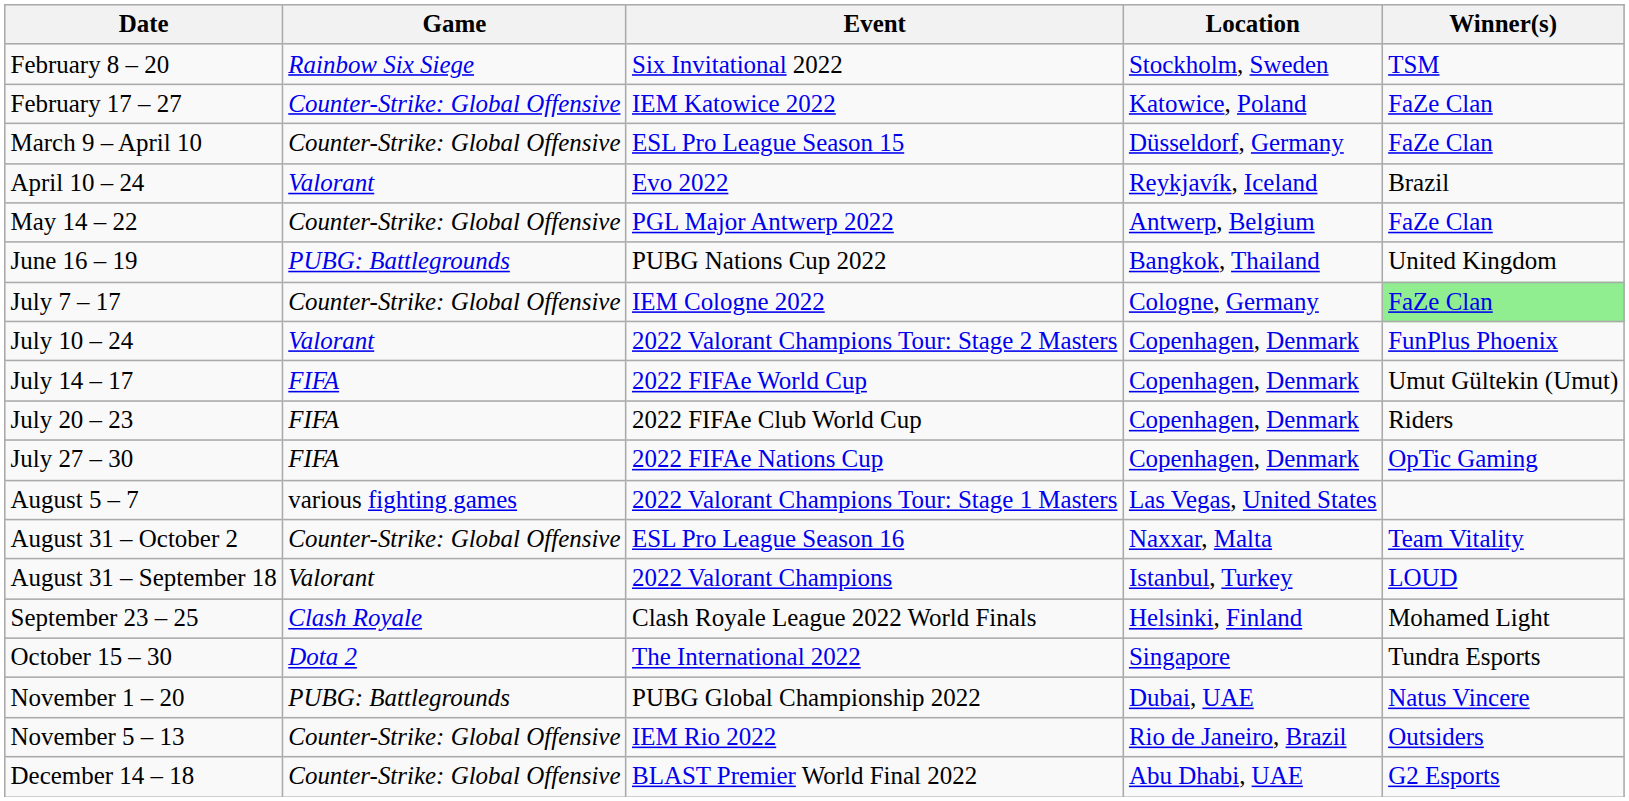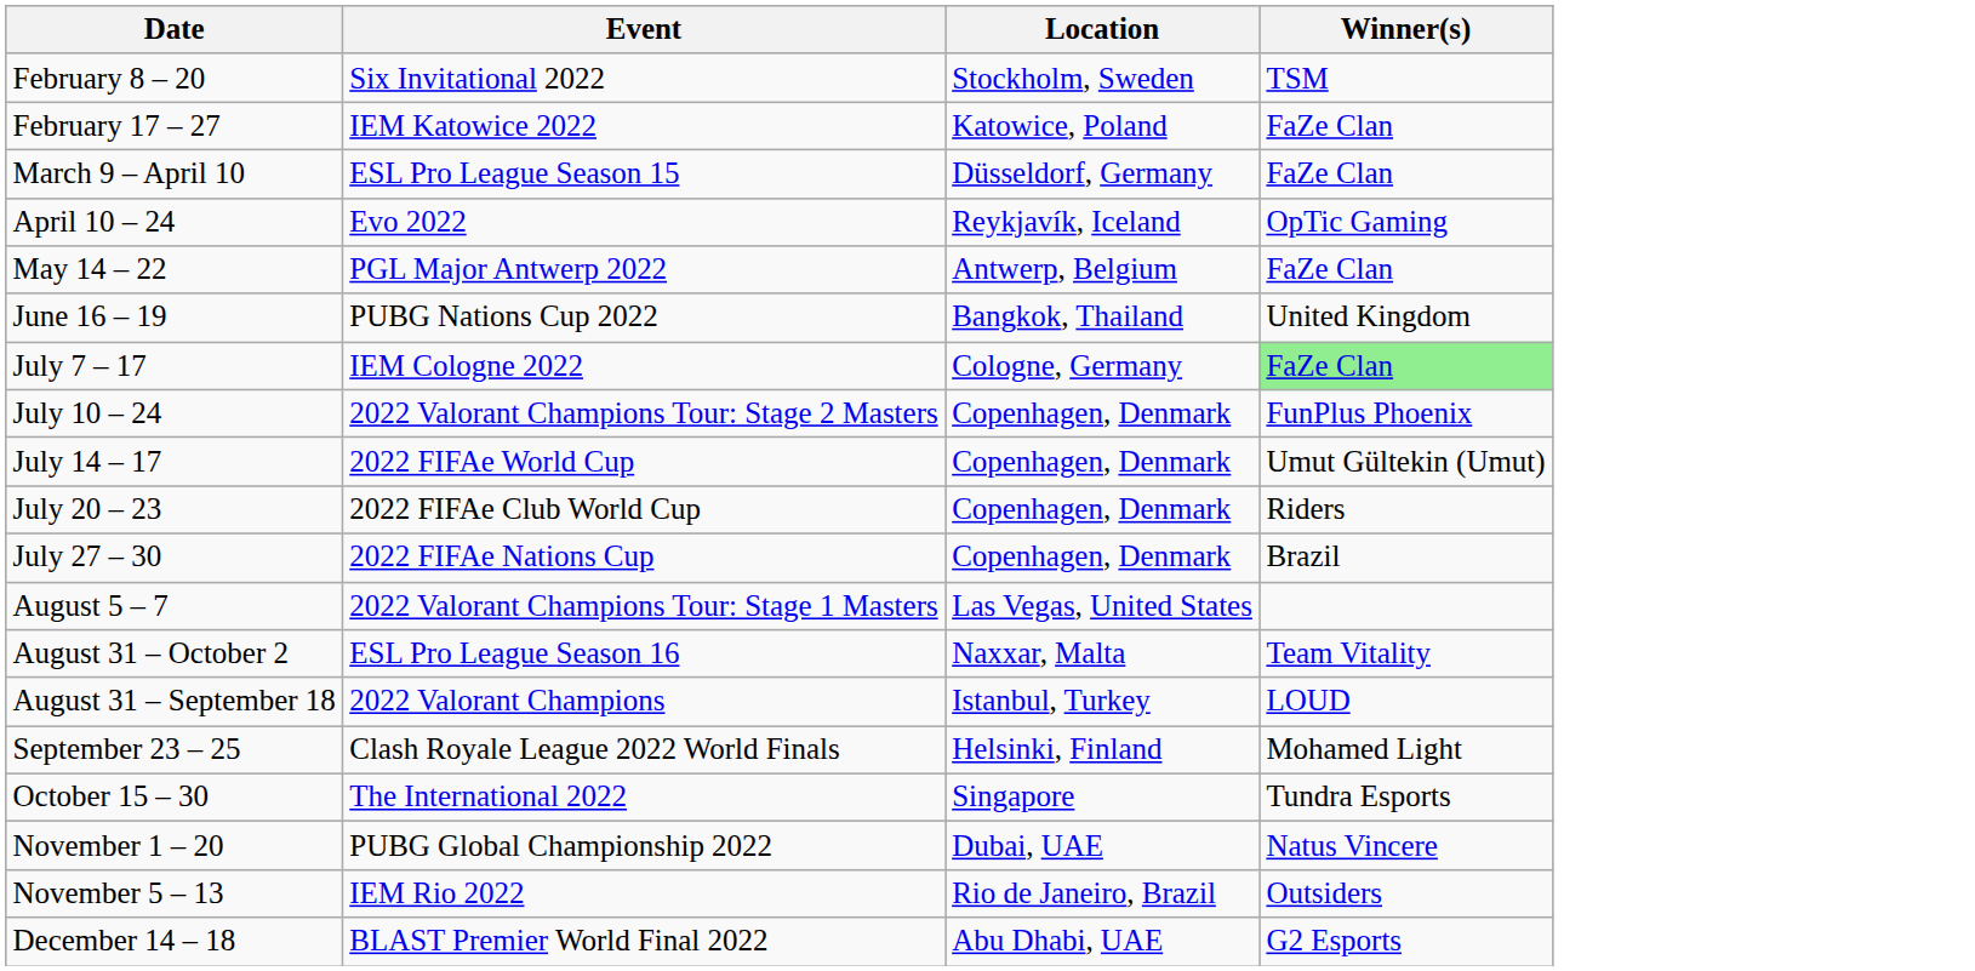 <table class="wikitable sortable" style="width=100%">
 <tr>
 <th scope="col">Date</th>
-<th scope="col">Game</th>
 <th scope="col">Event</th>
 <th scope="col">Location</th>
 <th scope="col">Winner(s)</th>
 </tr>
 <tr>
 <td>February 8 – 20</td>
-<td><em><a href='#'>Rainbow Six Siege</a></em></td>
 <td><a href='#'>Six Invitational</a> 2022</td>
 <td><a href='#'>Stockholm</a>, <a href='#'>Sweden</a></td>
 <td><a href='#'>TSM</a></td>
 </tr>
 <tr>
 <td>February 17 – 27</td>
-<td><em><a href='#'>Counter-Strike: Global Offensive</a></em></td>
 <td><a href='#'>IEM Katowice 2022</a></td>
 <td><a href='#'>Katowice</a>, <a href='#'>Poland</a></td>
 <td><a href='#'>FaZe Clan</a></td>
 </tr>
 <tr>
 <td>March 9 – April 10</td>
-<td><em>Counter-Strike: Global Offensive</em></td>
 <td><a href='#'>ESL Pro League Season 15</a></td>
 <td><a href='#'>Düsseldorf</a>, <a href='#'>Germany</a></td>
 <td><a href='#'>FaZe Clan</a></td>
 </tr>
 <tr>
 <td>April 10 – 24</td>
-<td><em><a href='#'>Valorant</a></em></td>
 <td><a href='#'>Evo 2022</a></td>
 <td><a href='#'>Reykjavík</a>, <a href='#'>Iceland</a></td>
-<td>Brazil</td>
+<td><a href='#'>OpTic Gaming</a></td>
 </tr>
 <tr>
 <td>May 14 – 22</td>
-<td><em>Counter-Strike: Global Offensive</em></td>
 <td><a href='#'>PGL Major Antwerp 2022</a></td>
 <td><a href='#'>Antwerp</a>, <a href='#'>Belgium</a></td>
 <td><a href='#'>FaZe Clan</a></td>
 </tr>
 <tr>
 <td>June 16 – 19</td>
-<td><em><a href='#'>PUBG: Battlegrounds</a></em></td>
 <td>PUBG Nations Cup 2022</td>
 <td><a href='#'>Bangkok</a>, <a href='#'>Thailand</a></td>
 <td>United Kingdom</td>
 </tr>
 <tr>
 <td>July 7 – 17</td>
-<td><em>Counter-Strike: Global Offensive</em></td>
 <td><a href='#'>IEM Cologne 2022</a></td>
 <td><a href='#'>Cologne</a>, <a href='#'>Germany</a></td>
 <td style="background: lightgreen;"><a href='#'>FaZe Clan</a></td>
 </tr>
 <tr>
 <td>July 10 – 24</td>
-<td><em><a href='#'>Valorant</a></em></td>
 <td><a href='#'>2022 Valorant Champions Tour: Stage 2 Masters</a></td>
 <td><a href='#'>Copenhagen</a>, <a href='#'>Denmark</a></td>
 <td><a href='#'>FunPlus Phoenix</a></td>
 </tr>
 <tr>
 <td>July 14 – 17</td>
-<td><em><a href='#'>FIFA</a></em></td>
 <td><a href='#'>2022 FIFAe World Cup</a></td>
 <td><a href='#'>Copenhagen</a>, <a href='#'>Denmark</a></td>
 <td>Umut Gültekin (Umut)</td>
 </tr>
 <tr>
 <td>July 20 – 23</td>
-<td><em>FIFA</em></td>
 <td>2022 FIFAe Club World Cup</td>
 <td><a href='#'>Copenhagen</a>, <a href='#'>Denmark</a></td>
 <td>Riders</td>
 </tr>
 <tr>
 <td>July 27 – 30</td>
-<td><em>FIFA</em></td>
 <td><a href='#'>2022 FIFAe Nations Cup</a></td>
 <td><a href='#'>Copenhagen</a>, <a href='#'>Denmark</a></td>
-<td><a href='#'>OpTic Gaming</a></td>
+<td>Brazil</td>
 </tr>
 <tr>
 <td>August 5 – 7</td>
-<td>various <a href='#'>fighting games</a></td>
 <td><a href='#'>2022 Valorant Champions Tour: Stage 1 Masters</a></td>
 <td><a href='#'>Las Vegas</a>, <a href='#'>United States</a></td>
 <td></td>
 </tr>
 <tr>
 <td>August 31 – October 2</td>
-<td><em>Counter-Strike: Global Offensive</em></td>
 <td><a href='#'>ESL Pro League Season 16</a></td>
 <td><a href='#'>Naxxar</a>, <a href='#'>Malta</a></td>
 <td><a href='#'>Team Vitality</a></td>
 </tr>
 <tr>
 <td>August 31 – September 18</td>
-<td><em>Valorant</em></td>
 <td><a href='#'>2022 Valorant Champions</a></td>
 <td><a href='#'>Istanbul</a>, <a href='#'>Turkey</a></td>
 <td><a href='#'>LOUD</a></td>
 </tr>
 <tr>
 <td>September 23 – 25</td>
-<td><em><a href='#'>Clash Royale</a></em></td>
 <td>Clash Royale League 2022 World Finals</td>
 <td><a href='#'>Helsinki</a>, <a href='#'>Finland</a></td>
 <td>Mohamed Light</td>
 </tr>
 <tr>
 <td>October 15 – 30</td>
-<td><em><a href='#'>Dota 2</a></em></td>
 <td><a href='#'>The International 2022</a></td>
 <td><a href='#'>Singapore</a></td>
 <td>Tundra Esports</td>
 </tr>
 <tr>
 <td>November 1 – 20</td>
-<td><em>PUBG: Battlegrounds</em></td>
 <td>PUBG Global Championship 2022</td>
 <td><a href='#'>Dubai</a>, <a href='#'>UAE</a></td>
 <td><a href='#'>Natus Vincere</a></td>
 </tr>
 <tr>
 <td>November 5 – 13</td>
-<td><em>Counter-Strike: Global Offensive</em></td>
 <td><a href='#'>IEM Rio 2022</a></td>
 <td><a href='#'>Rio de Janeiro</a>, <a href='#'>Brazil</a></td>
 <td><a href='#'>Outsiders</a></td>
 </tr>
 <tr>
 <td>December 14 – 18</td>
-<td><em>Counter-Strike: Global Offensive</em></td>
 <td><a href='#'>BLAST Premier</a> World Final 2022</td>
 <td><a href='#'>Abu Dhabi</a>, <a href='#'>UAE</a></td>
 <td><a href='#'>G2 Esports</a></td>
 </tr>
 </table>
